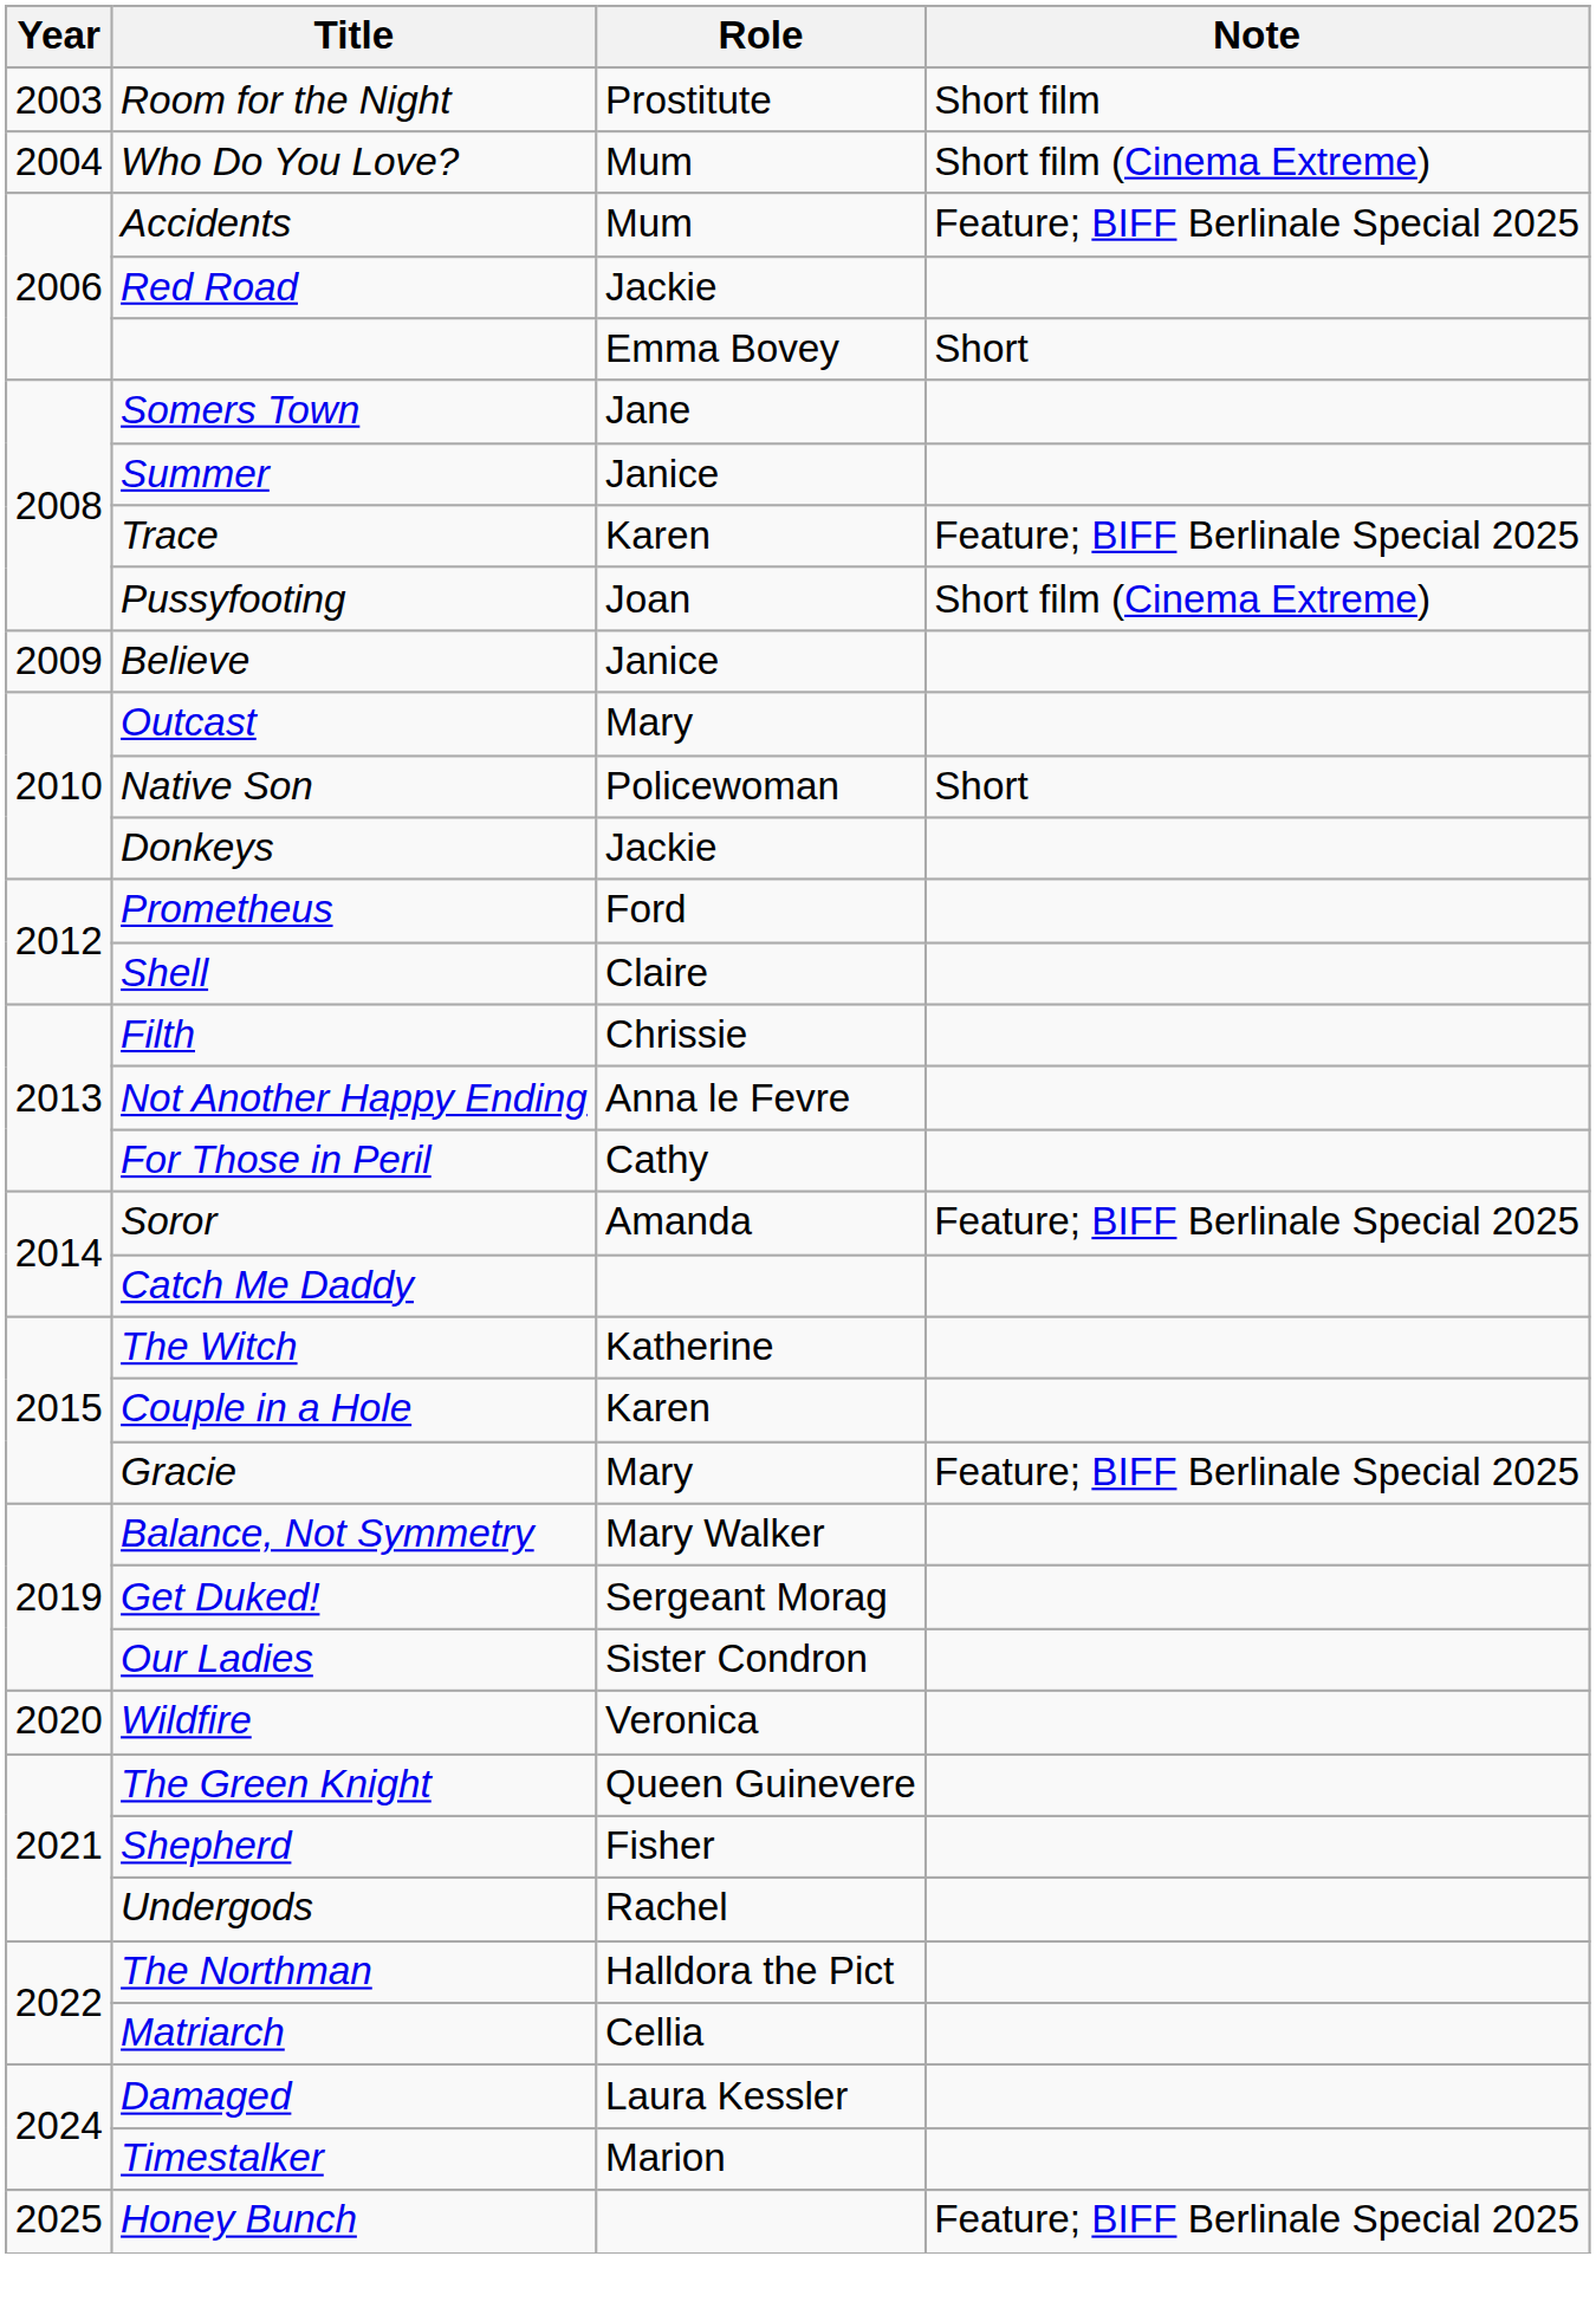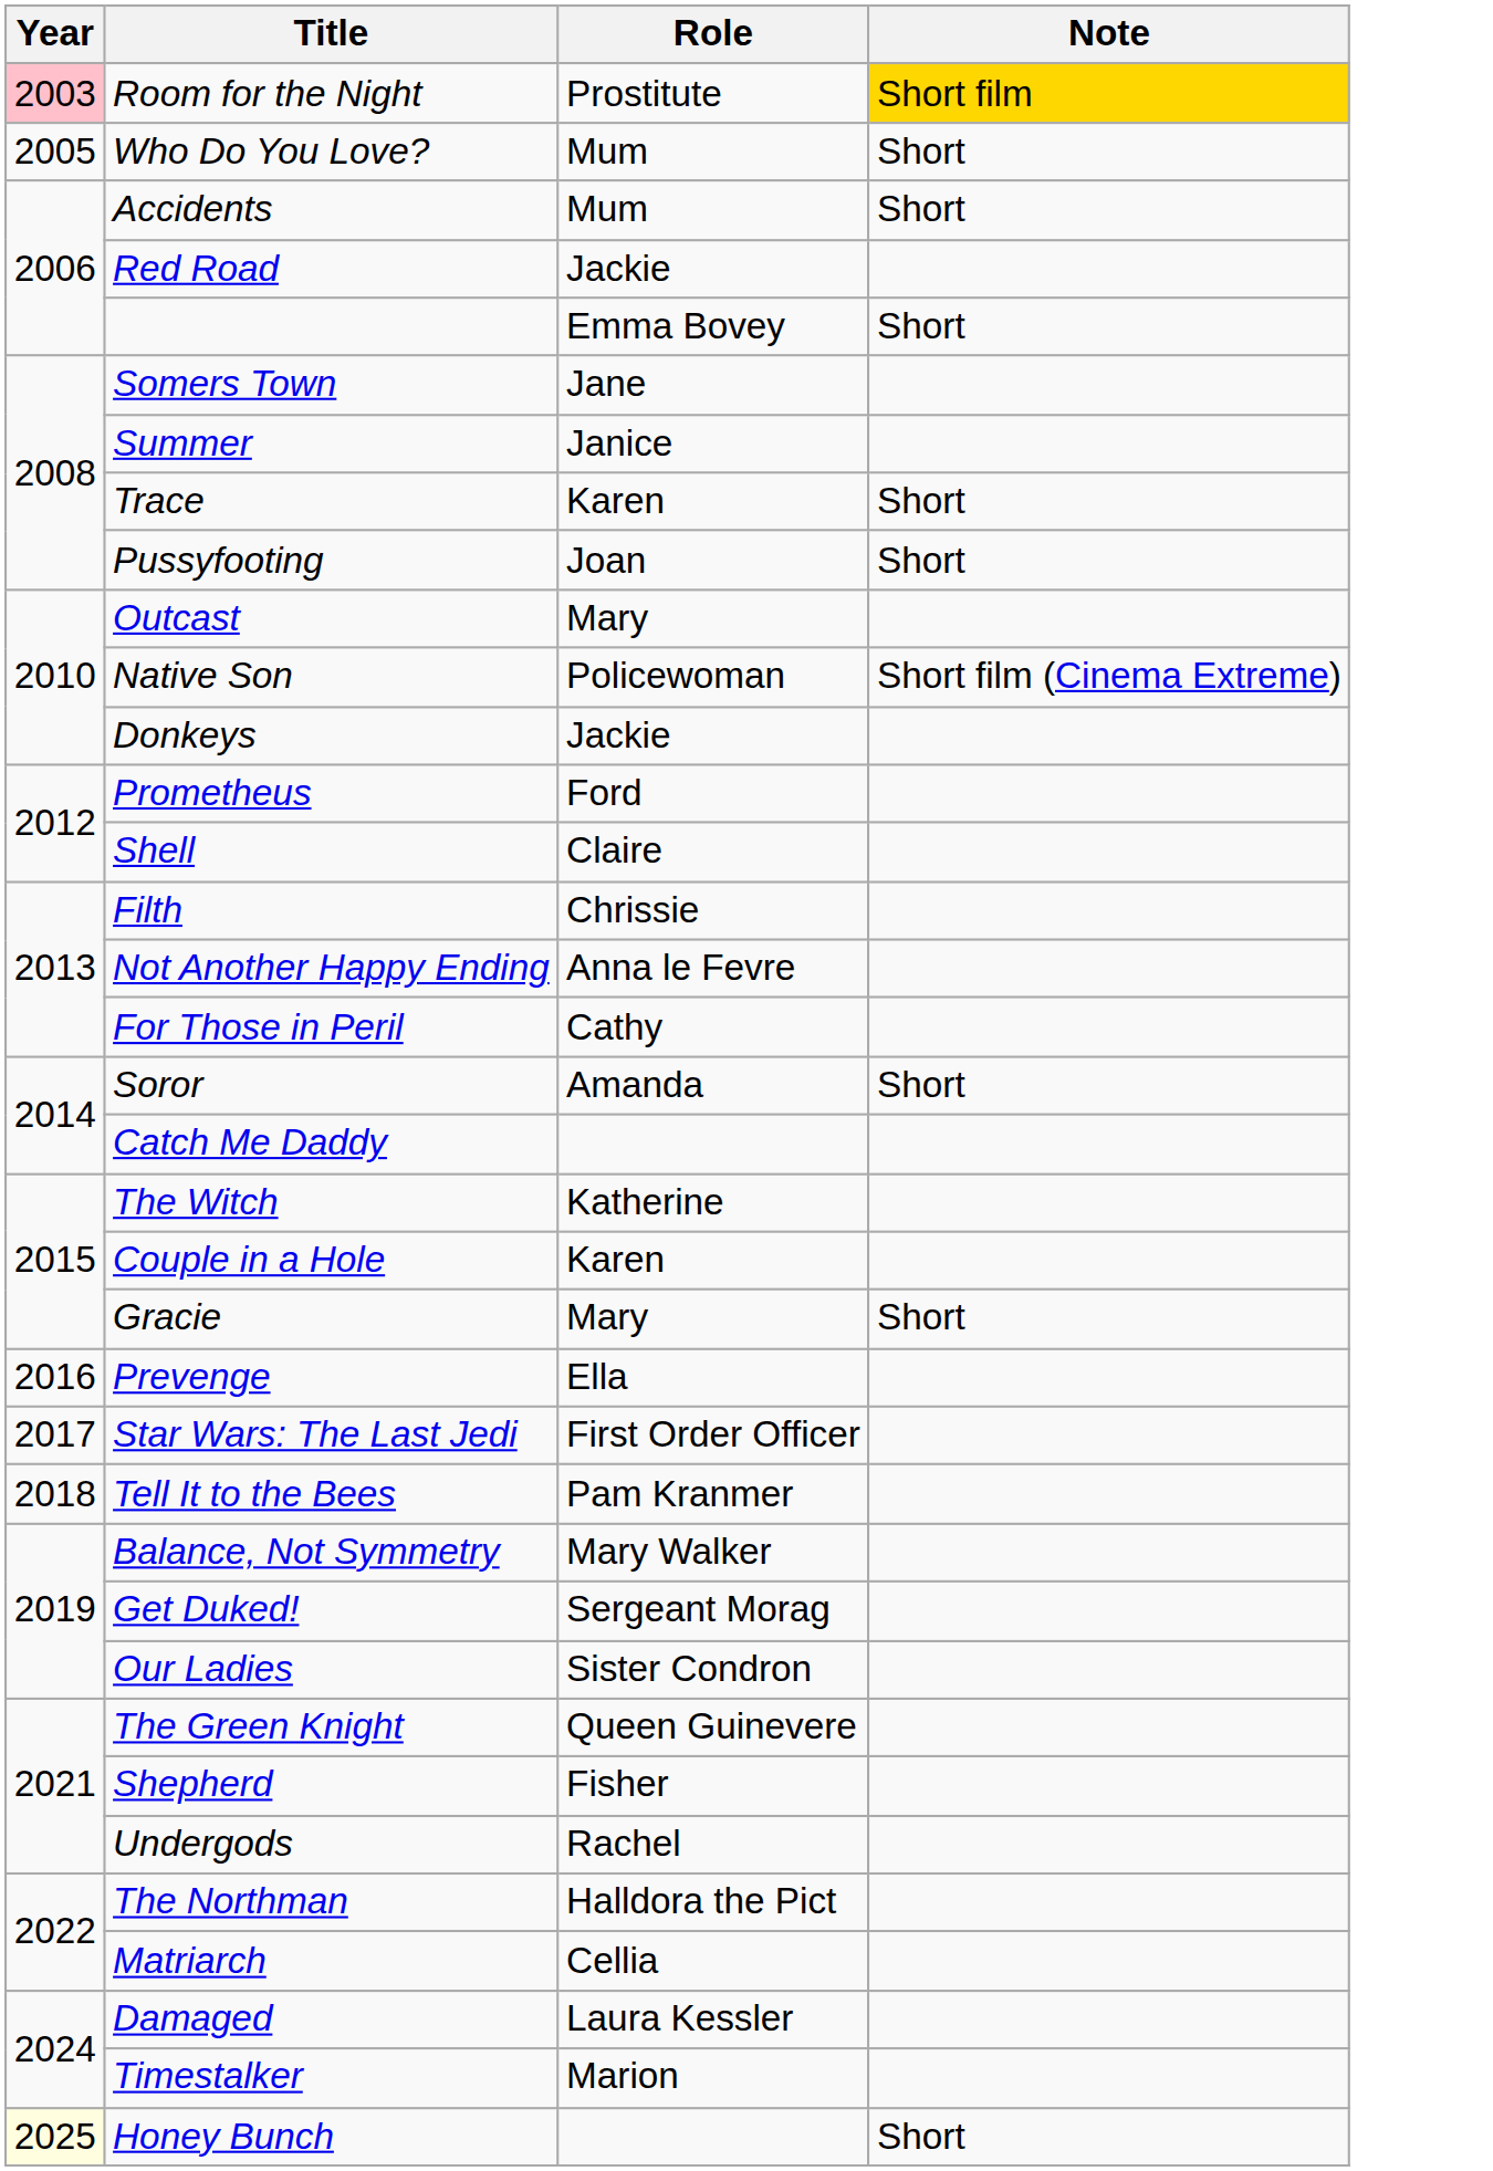 <table class="wikitable sortable">
 <tr>
 <th>Year</th>
 <th>Title</th>
 <th>Role</th>
 <th>Note</th>
 </tr>
 <tr>
-<td>2003</td>
+<td style="background: pink;">2003</td>
 <td><em>Room for the Night</em></td>
 <td>Prostitute</td>
-<td>Short film</td>
+<td style="background: gold;">Short film</td>
 </tr>
 <tr>
-<td>2004</td>
+<td>2005</td>
 <td><em>Who Do You Love?</em></td>
 <td>Mum</td>
-<td>Short film (<a href='#'>Cinema Extreme</a>)</td>
+<td>Short</td>
 </tr>
 <tr>
 <td rowspan="3">2006</td>
 <td><em>Accidents</em></td>
 <td>Mum</td>
-<td>Feature; <a href='#'>BIFF</a> Berlinale Special 2025</td>
+<td>Short</td>
 </tr>
 <tr>
 <td><em><a href='#'>Red Road</a></em></td>
 <td>Jackie</td>
 <td></td>
 </tr>
 <tr>
 <td><em></em></td>
 <td>Emma Bovey</td>
 <td>Short</td>
 </tr>
 <tr>
 <td rowspan="4">2008</td>
 <td><em><a href='#'>Somers Town</a></em></td>
 <td>Jane</td>
 <td></td>
 </tr>
 <tr>
 <td><em><a href='#'>Summer</a></em></td>
 <td>Janice</td>
 <td></td>
 </tr>
 <tr>
 <td><em>Trace</em></td>
 <td>Karen</td>
-<td>Feature; <a href='#'>BIFF</a> Berlinale Special 2025</td>
+<td>Short</td>
 </tr>
 <tr>
 <td><em>Pussyfooting</em></td>
 <td>Joan</td>
-<td>Short film (<a href='#'>Cinema Extreme</a>)</td>
-</tr>
-<tr>
-<td>2009</td>
-<td><em>Believe</em></td>
-<td>Janice</td>
-<td></td>
+<td>Short</td>
 </tr>
 <tr>
 <td rowspan="3">2010</td>
 <td><em><a href='#'>Outcast</a></em></td>
 <td>Mary</td>
 <td></td>
 </tr>
 <tr>
 <td><em>Native Son</em></td>
 <td>Policewoman</td>
-<td>Short</td>
+<td>Short film (<a href='#'>Cinema Extreme</a>)</td>
 </tr>
 <tr>
 <td><em>Donkeys</em></td>
 <td>Jackie</td>
 <td></td>
 </tr>
 <tr>
 <td rowspan="2">2012</td>
 <td><em><a href='#'>Prometheus</a></em></td>
 <td>Ford</td>
 <td></td>
 </tr>
 <tr>
 <td><em><a href='#'>Shell</a></em></td>
 <td>Claire</td>
 <td></td>
 </tr>
 <tr>
 <td rowspan="3">2013</td>
 <td><em><a href='#'>Filth</a></em></td>
 <td>Chrissie</td>
 <td></td>
 </tr>
 <tr>
 <td><em><a href='#'>Not Another Happy Ending</a></em></td>
 <td>Anna le Fevre</td>
 <td></td>
 </tr>
 <tr>
 <td><em><a href='#'>For Those in Peril</a></em></td>
 <td>Cathy</td>
 <td></td>
 </tr>
 <tr>
 <td rowspan="2">2014</td>
 <td><em>Soror</em></td>
 <td>Amanda</td>
-<td>Feature; <a href='#'>BIFF</a> Berlinale Special 2025</td>
+<td>Short</td>
 </tr>
 <tr>
 <td><em><a href='#'>Catch Me Daddy</a></em></td>
 <td></td>
 <td></td>
 </tr>
 <tr>
 <td rowspan="3">2015</td>
 <td><em><a href='#'>The Witch</a></em></td>
 <td>Katherine</td>
 <td></td>
 </tr>
 <tr>
 <td><em><a href='#'>Couple in a Hole</a></em></td>
 <td>Karen</td>
 <td></td>
 </tr>
 <tr>
 <td><em>Gracie</em></td>
 <td>Mary</td>
-<td>Feature; <a href='#'>BIFF</a> Berlinale Special 2025</td>
+<td>Short</td>
+</tr>
+<tr>
+<td>2016</td>
+<td><em><a href='#'>Prevenge</a></em></td>
+<td>Ella</td>
+<td></td>
+</tr>
+<tr>
+<td>2017</td>
+<td><em><a href='#'>Star Wars: The Last Jedi</a></em></td>
+<td>First Order Officer</td>
+<td></td>
+</tr>
+<tr>
+<td>2018</td>
+<td><em><a href='#'>Tell It to the Bees</a></em></td>
+<td>Pam Kranmer</td>
+<td></td>
 </tr>
 <tr>
 <td rowspan="3">2019</td>
 <td><em><a href='#'>Balance, Not Symmetry</a></em></td>
 <td>Mary Walker</td>
 <td></td>
 </tr>
 <tr>
 <td><em><a href='#'>Get Duked!</a></em></td>
 <td>Sergeant Morag</td>
 <td></td>
 </tr>
 <tr>
 <td><em><a href='#'>Our Ladies</a></em></td>
 <td>Sister Condron</td>
-<td></td>
-</tr>
-<tr>
-<td>2020</td>
-<td><em><a href='#'>Wildfire</a></em></td>
-<td>Veronica</td>
 <td></td>
 </tr>
 <tr>
 <td rowspan="3">2021</td>
 <td><em><a href='#'>The Green Knight</a></em></td>
 <td>Queen Guinevere</td>
 <td></td>
 </tr>
 <tr>
 <td><em><a href='#'>Shepherd</a></em></td>
 <td>Fisher</td>
 <td></td>
 </tr>
 <tr>
 <td><em>Undergods</em></td>
 <td>Rachel</td>
 <td></td>
 </tr>
 <tr>
 <td rowspan="2">2022</td>
 <td><em><a href='#'>The Northman</a></em></td>
 <td>Halldora the Pict</td>
 <td></td>
 </tr>
 <tr>
 <td><em><a href='#'>Matriarch</a></em></td>
 <td>Cellia</td>
 <td></td>
 </tr>
 <tr>
 <td rowspan="2">2024</td>
 <td><em><a href='#'>Damaged</a></em></td>
 <td>Laura Kessler</td>
 <td></td>
 </tr>
 <tr>
 <td><em><a href='#'>Timestalker</a></em></td>
 <td>Marion</td>
 <td></td>
 </tr>
 <tr>
-<td>2025</td>
+<td style="background: lightyellow;">2025</td>
 <td><em><a href='#'>Honey Bunch</a></em></td>
 <td></td>
-<td>Feature; <a href='#'>BIFF</a> Berlinale Special 2025</td>
+<td>Short</td>
 </tr>
 <tr>
 </tr>
 </table>
